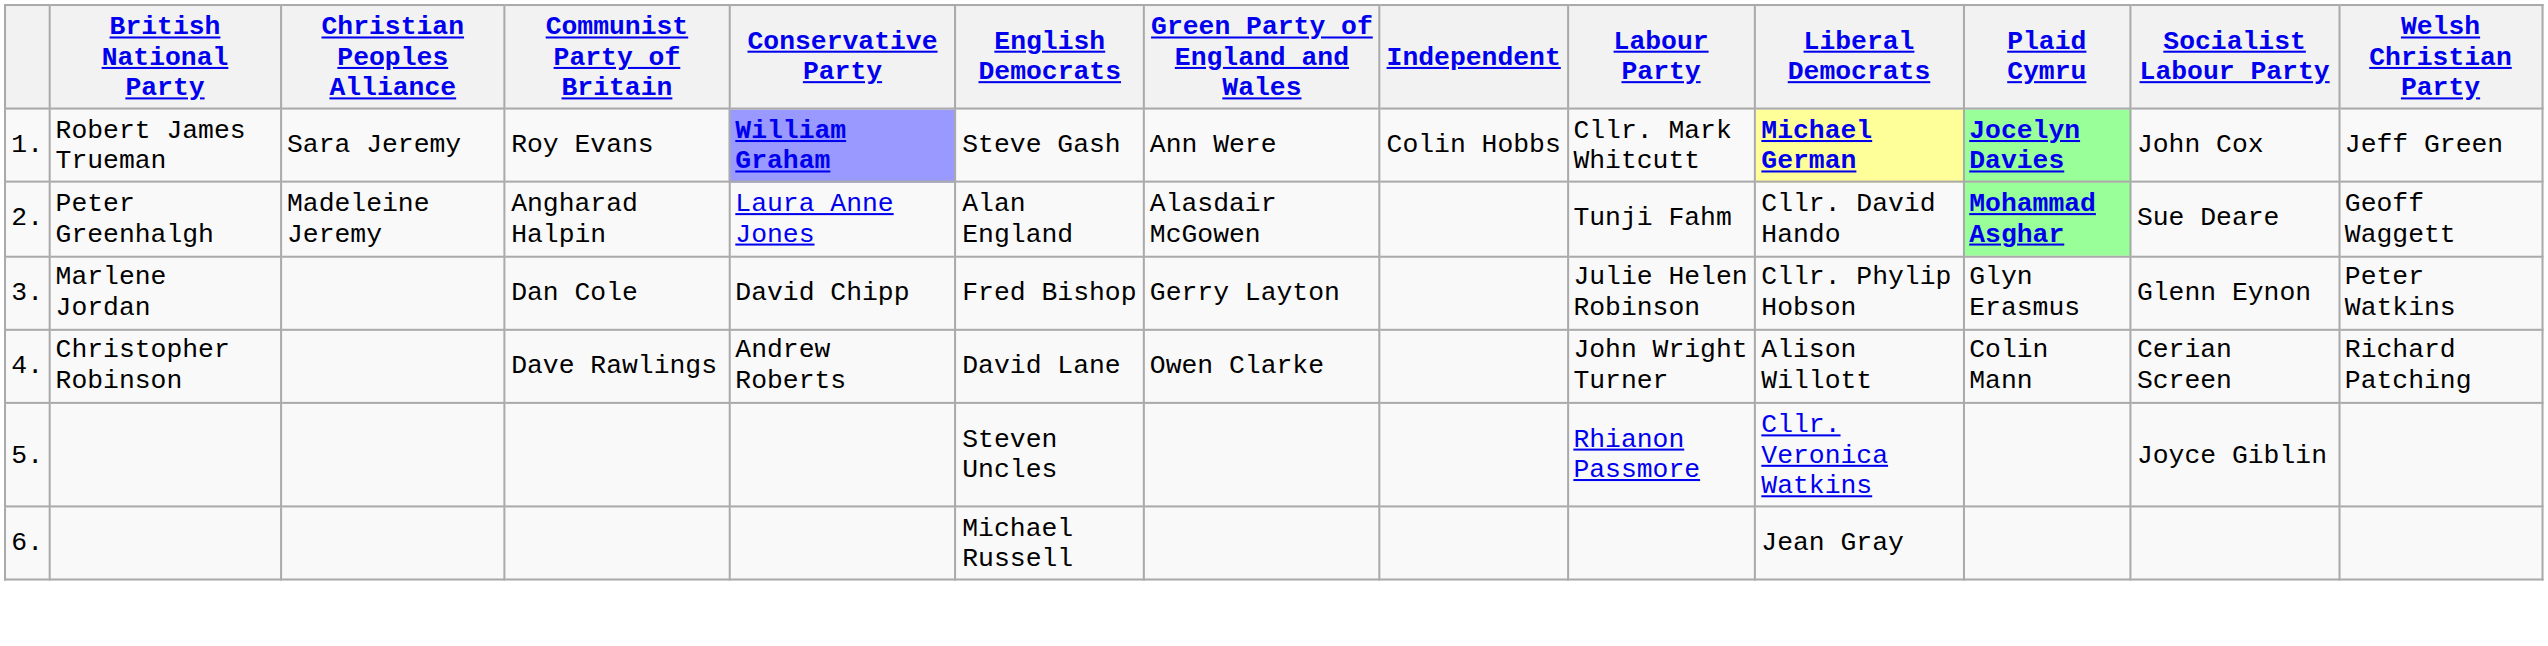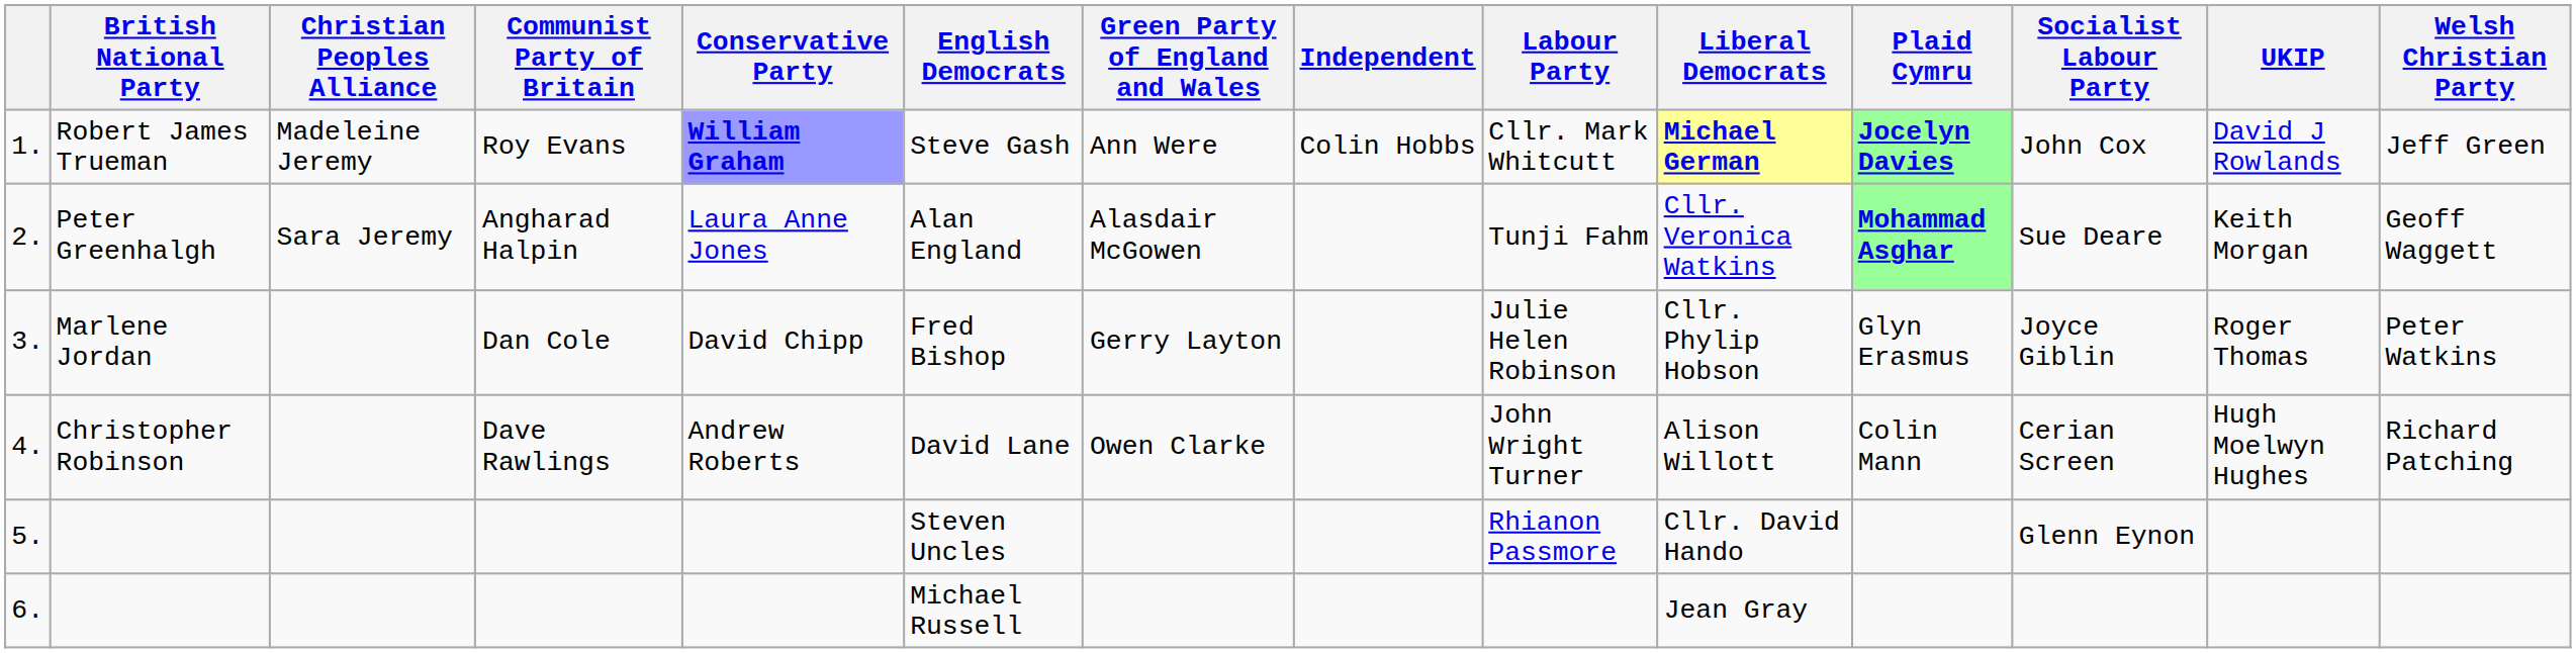 <table class="wikitable">
 <tr>
 <th></th>
 <th><a href='#'>British National Party</a></th>
 <th><a href='#'>Christian Peoples Alliance</a></th>
 <th><a href='#'>Communist Party of Britain</a></th>
 <th><a href='#'>Conservative Party</a></th>
 <th><a href='#'>English Democrats</a></th>
 <th><a href='#'>Green Party of England and Wales</a></th>
 <th><a href='#'>Independent</a></th>
 <th><a href='#'>Labour Party</a></th>
 <th><a href='#'>Liberal Democrats</a></th>
 <th><a href='#'>Plaid Cymru</a></th>
 <th><a href='#'>Socialist Labour Party</a></th>
+<th><a href='#'>UKIP</a></th>
 <th><a href='#'>Welsh Christian Party</a></th>
 </tr>
 <tr>
 <td>1.</td>
 <td>Robert James Trueman</td>
-<td>Sara Jeremy</td>
+<td>Madeleine Jeremy</td>
 <td>Roy Evans</td>
 <td style="background: #9999FF"><strong><a href='#'>William Graham</a></strong></td>
 <td>Steve Gash</td>
 <td>Ann Were</td>
 <td>Colin Hobbs</td>
 <td>Cllr. Mark Whitcutt</td>
 <td style="background: #FFFF99"><strong><a href='#'>Michael German</a></strong></td>
 <td style="background: #99FF99"><strong><a href='#'>Jocelyn Davies</a></strong></td>
 <td>John Cox</td>
+<td><a href='#'>David J Rowlands</a></td>
 <td>Jeff Green</td>
 </tr>
 <tr>
 <td>2.</td>
 <td>Peter Greenhalgh</td>
-<td>Madeleine Jeremy</td>
+<td>Sara Jeremy</td>
 <td>Angharad Halpin</td>
 <td><a href='#'>Laura Anne Jones</a></td>
 <td>Alan England</td>
 <td>Alasdair McGowen</td>
 <td></td>
 <td>Tunji Fahm</td>
-<td>Cllr. David Hando</td>
+<td><a href='#'>Cllr. Veronica Watkins</a></td>
 <td style="background: #99FF99"><strong><a href='#'>Mohammad Asghar</a></strong></td>
 <td>Sue Deare</td>
+<td>Keith Morgan</td>
 <td>Geoff Waggett</td>
 </tr>
 <tr>
 <td>3.</td>
 <td>Marlene Jordan</td>
 <td></td>
 <td>Dan Cole</td>
 <td>David Chipp</td>
 <td>Fred Bishop</td>
 <td>Gerry Layton</td>
 <td></td>
 <td>Julie Helen Robinson</td>
 <td>Cllr. Phylip Hobson</td>
 <td>Glyn Erasmus</td>
-<td>Glenn Eynon</td>
+<td>Joyce Giblin</td>
+<td>Roger Thomas</td>
 <td>Peter Watkins</td>
 </tr>
 <tr>
 <td>4.</td>
 <td>Christopher Robinson</td>
 <td></td>
 <td>Dave Rawlings</td>
 <td>Andrew Roberts</td>
 <td>David Lane</td>
 <td>Owen Clarke</td>
 <td></td>
 <td>John Wright Turner</td>
 <td>Alison Willott</td>
 <td>Colin Mann</td>
 <td>Cerian Screen</td>
+<td>Hugh Moelwyn Hughes</td>
 <td>Richard Patching</td>
 </tr>
 <tr>
 <td>5.</td>
 <td></td>
 <td></td>
 <td></td>
 <td></td>
 <td>Steven Uncles</td>
 <td></td>
 <td></td>
 <td><a href='#'>Rhianon Passmore</a></td>
-<td><a href='#'>Cllr. Veronica Watkins</a></td>
+<td>Cllr. David Hando</td>
 <td></td>
-<td>Joyce Giblin</td>
+<td>Glenn Eynon</td>
+<td></td>
 <td></td>
 </tr>
 <tr>
 <td>6.</td>
 <td></td>
 <td></td>
 <td></td>
 <td></td>
 <td>Michael Russell</td>
 <td></td>
 <td></td>
 <td></td>
 <td>Jean Gray</td>
 <td></td>
 <td></td>
 <td></td>
+<td></td>
 </tr>
 </table>
